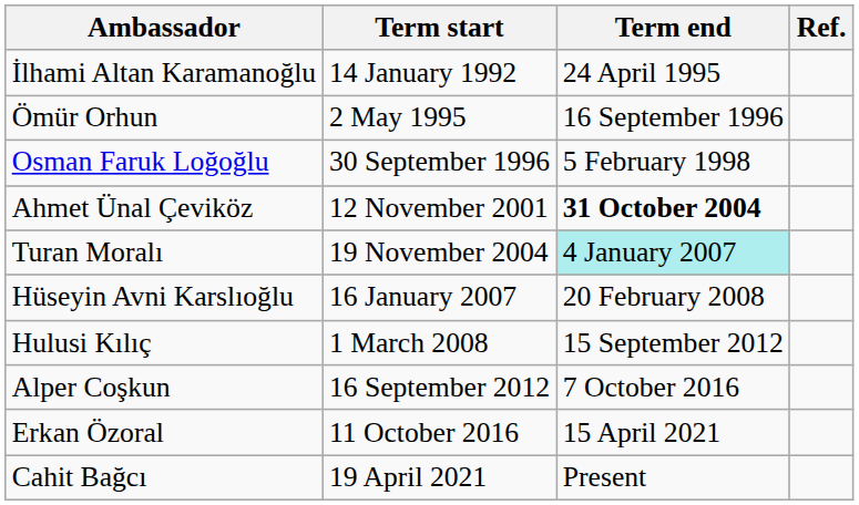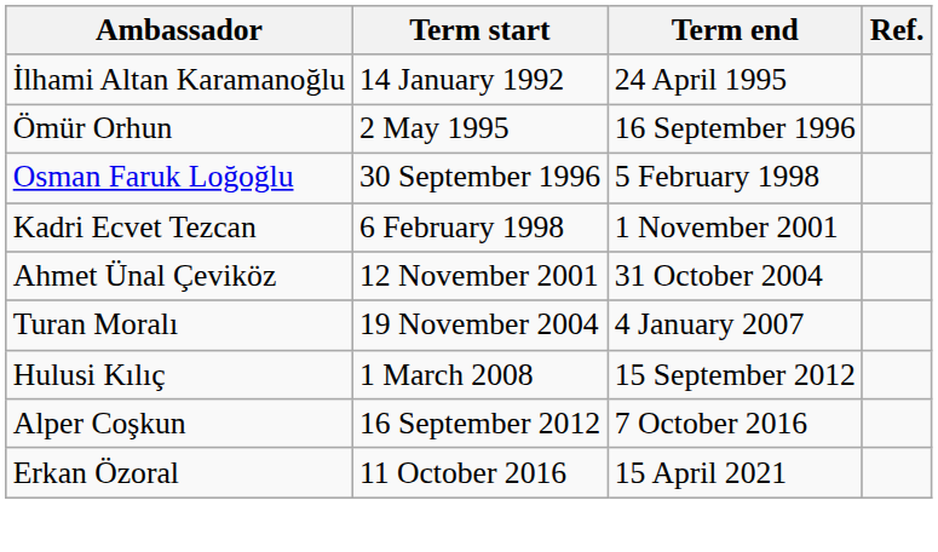 <table class="wikitable">
 <tr>
 <th>Ambassador</th>
 <th>Term start</th>
 <th>Term end</th>
 <th>Ref.</th>
 </tr>
 <tr>
 <td>İlhami Altan Karamanoğlu</td>
 <td>14 January 1992</td>
 <td>24 April 1995</td>
 <td></td>
 </tr>
 <tr>
 <td>Ömür Orhun</td>
 <td>2 May 1995</td>
 <td>16 September 1996</td>
 <td></td>
 </tr>
 <tr>
 <td><a href='#'>Osman Faruk Loğoğlu</a></td>
 <td>30 September 1996</td>
 <td>5 February 1998</td>
 <td></td>
 </tr>
 <tr>
+<td>Kadri Ecvet Tezcan</td>
+<td>6 February 1998</td>
+<td>1 November 2001</td>
+<td></td>
+</tr>
+<tr>
 <td>Ahmet Ünal Çeviköz</td>
 <td>12 November 2001</td>
-<td><strong>31 October 2004</strong></td>
+<td>31 October 2004</td>
 <td></td>
 </tr>
 <tr>
 <td>Turan Moralı</td>
 <td>19 November 2004</td>
-<td style="background: paleturquoise;">4 January 2007</td>
-<td></td>
-</tr>
-<tr>
-<td>Hüseyin Avni Karslıoğlu</td>
-<td>16 January 2007</td>
-<td>20 February 2008</td>
+<td>4 January 2007</td>
 <td></td>
 </tr>
 <tr>
 <td>Hulusi Kılıç</td>
 <td>1 March 2008</td>
 <td>15 September 2012</td>
 <td></td>
 </tr>
 <tr>
 <td>Alper Coşkun</td>
 <td>16 September 2012</td>
 <td>7 October 2016</td>
 <td></td>
 </tr>
 <tr>
 <td>Erkan Özoral</td>
 <td>11 October 2016</td>
 <td>15 April 2021</td>
 <td></td>
 </tr>
-<tr>
-<td>Cahit Bağcı</td>
-<td>19 April 2021</td>
-<td>Present</td>
-<td></td>
-</tr>
 </table>
